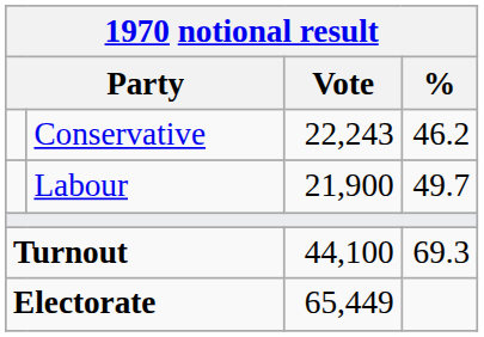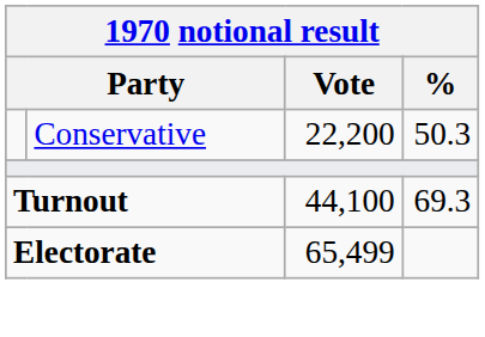 <table class="wikitable">
 <tr>
 <th colspan="4"><a href='#'>1970</a> <a href='#'>notional result</a></th>
 </tr>
 <tr>
 <th bgcolor="#DDDDFF" width="130px" colspan="2">Party</th>
 <th bgcolor="#DDDDFF" width="50px">Vote</th>
 <th bgcolor="#DDDDFF" width="30px">%</th>
 </tr>
 <tr>
 <td></td>
 <td><a href='#'>Conservative</a></td>
-<td align=right>22,243</td>
-<td align=right>46.2</td>
-</tr>
-<tr>
-<td></td>
-<td><a href='#'>Labour</a></td>
-<td align=right>21,900</td>
-<td align=right>49.7</td>
+<td align=right>22,200</td>
+<td align=right>50.3</td>
 </tr>
 <tr>
 <td colspan="4" bgcolor="#EAECF0"></td>
 </tr>
 <tr>
 <td colspan="2"><strong>Turnout</strong></td>
 <td align=right>44,100</td>
 <td align=right>69.3</td>
 </tr>
 <tr>
 <td colspan="2"><strong>Electorate</strong></td>
-<td align=right>65,449</td>
+<td align=right>65,499</td>
 </tr>
 </table>
